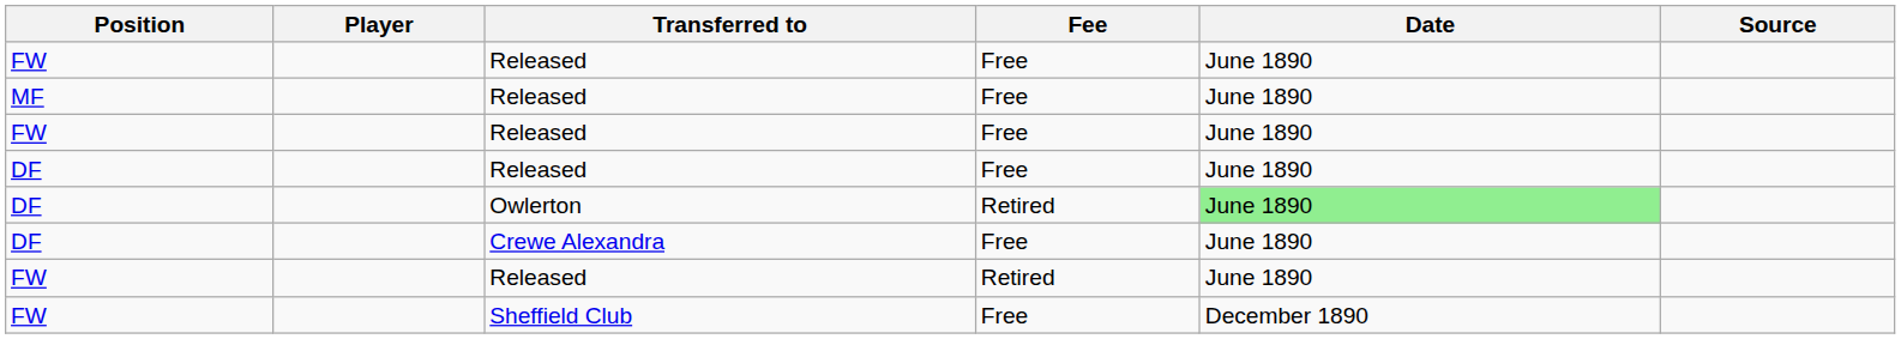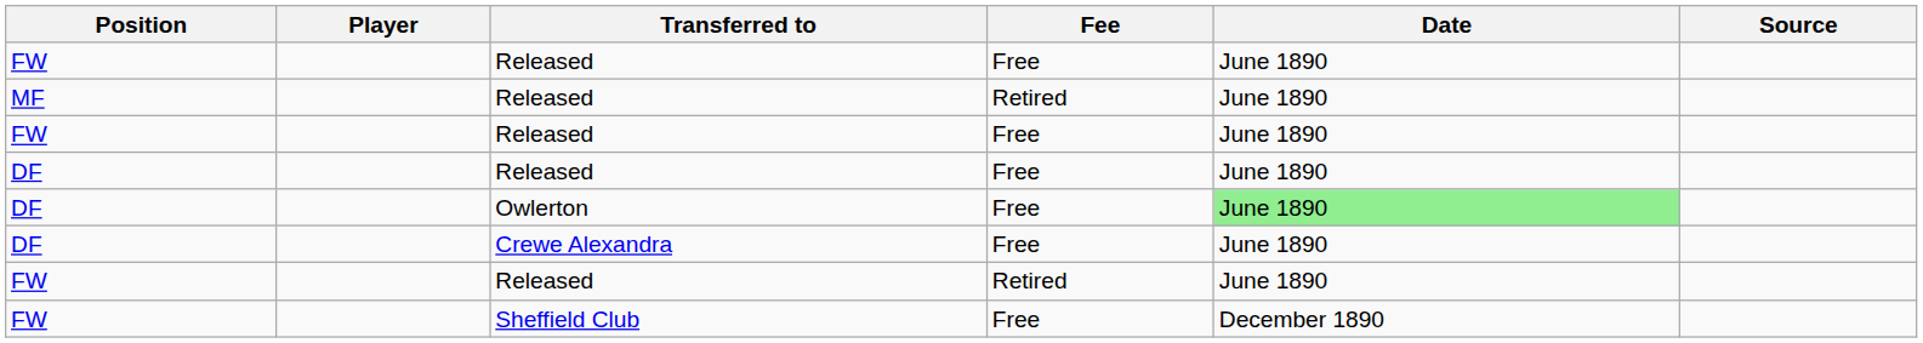 <table width=99% class="wikitable sortable" style="text-align:center; font-size:95%; text-align:left">
 <tr>
 <th>Position</th>
 <th>Player</th>
 <th>Transferred to</th>
 <th>Fee</th>
 <th>Date</th>
 <th>Source</th>
 </tr>
 <tr>
 <td><a href='#'>FW</a></td>
 <td></td>
 <td>Released</td>
 <td>Free</td>
 <td>June 1890</td>
 <td></td>
 </tr>
 <tr>
 <td><a href='#'>MF</a></td>
 <td></td>
 <td>Released</td>
-<td>Free</td>
+<td>Retired</td>
 <td>June 1890</td>
 <td></td>
 </tr>
 <tr>
 <td><a href='#'>FW</a></td>
 <td></td>
 <td>Released</td>
 <td>Free</td>
 <td>June 1890</td>
 <td></td>
 </tr>
 <tr>
 <td><a href='#'>DF</a></td>
 <td></td>
 <td>Released</td>
 <td>Free</td>
 <td>June 1890</td>
 <td></td>
 </tr>
 <tr>
 <td><a href='#'>DF</a></td>
 <td></td>
 <td>Owlerton</td>
-<td>Retired</td>
+<td>Free</td>
 <td style="background: lightgreen;">June 1890</td>
 <td></td>
 </tr>
 <tr>
 <td><a href='#'>DF</a></td>
 <td></td>
 <td><a href='#'>Crewe Alexandra</a></td>
 <td>Free</td>
 <td>June 1890</td>
 <td></td>
 </tr>
 <tr>
 <td><a href='#'>FW</a></td>
 <td></td>
 <td>Released</td>
 <td>Retired</td>
 <td>June 1890</td>
 <td></td>
 </tr>
 <tr>
 <td><a href='#'>FW</a></td>
 <td></td>
 <td><a href='#'>Sheffield Club</a></td>
 <td>Free</td>
 <td>December 1890</td>
 <td></td>
 </tr>
 </table>
